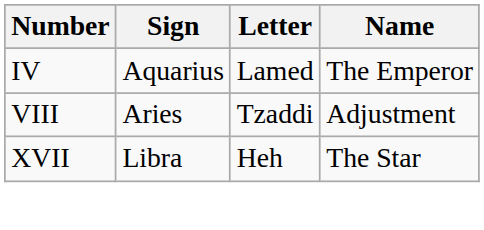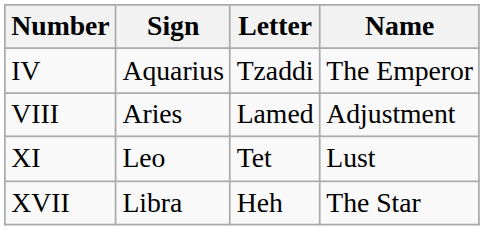 <table class= "wikitable">
 <tr>
 <th>Number</th>
 <th>Sign</th>
 <th>Letter</th>
 <th>Name</th>
 </tr>
 <tr>
 <td>IV</td>
 <td>Aquarius</td>
-<td>Lamed</td>
+<td>Tzaddi</td>
 <td>The Emperor</td>
 </tr>
 <tr>
 <td>VIII</td>
 <td>Aries</td>
-<td>Tzaddi</td>
+<td>Lamed</td>
 <td>Adjustment</td>
+</tr>
+<tr>
+<td>XI</td>
+<td>Leo</td>
+<td>Tet</td>
+<td>Lust</td>
 </tr>
 <tr>
 <td>XVII</td>
 <td>Libra</td>
 <td>Heh</td>
 <td>The Star</td>
 </tr>
 </table>
